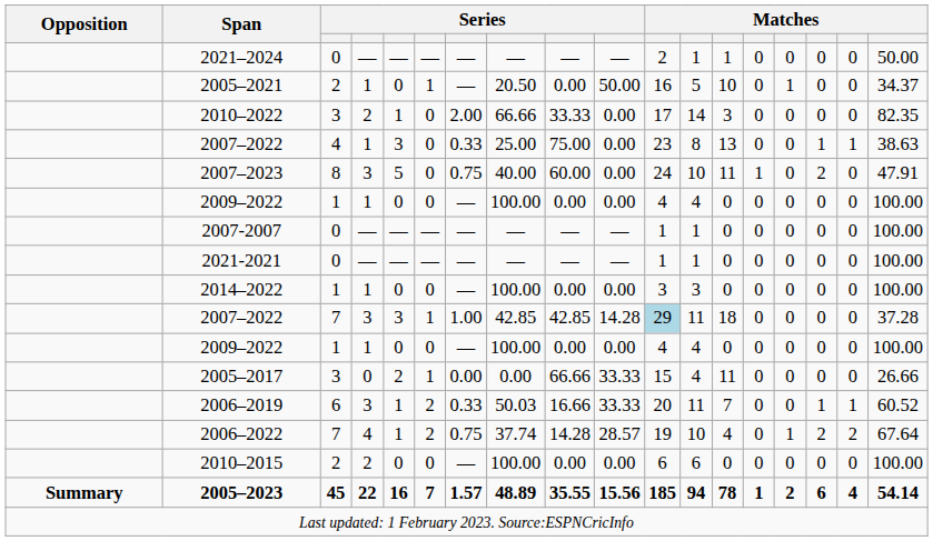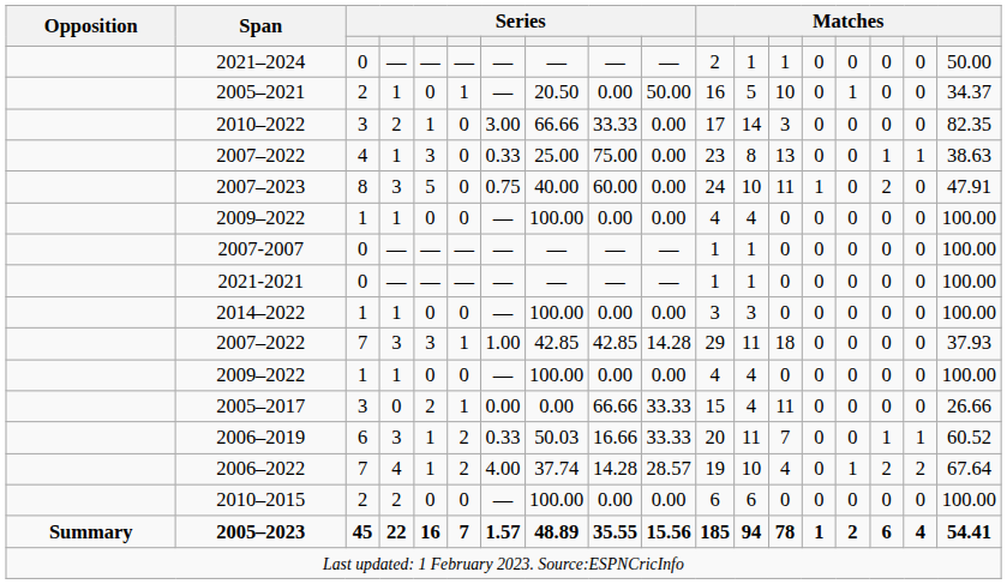 <table class="wikitable" style="margin: 1em 1em 1em 1em; text-align: center">
 <tr>
 <th width="130" rowspan="2">Opposition</th>
 <th width="130" rowspan="2">Span</th>
 <th colspan="8">Series</th>
 <th colspan="8">Matches</th>
 </tr>
 <tr>
 <th width="20"></th>
 <th width="20"></th>
 <th width="20"></th>
 <th width="20"></th>
 <th width="20"></th>
 <th width="20"></th>
 <th width="20"></th>
 <th width="20"></th>
 <th width="20"></th>
 <th width="20"></th>
 <th width="20"></th>
 <th width="20"></th>
 <th width="20"></th>
 <th width="20"></th>
 <th width="20"></th>
 <th width="20"></th>
 </tr>
 <tr>
 <td></td>
 <td>2021–2024</td>
 <td>0</td>
 <td>—</td>
 <td>—</td>
 <td>—</td>
 <td>—</td>
 <td>—</td>
 <td>—</td>
 <td>—</td>
 <td>2</td>
 <td>1</td>
 <td>1</td>
 <td>0</td>
 <td>0</td>
 <td>0</td>
 <td>0</td>
 <td>50.00</td>
 </tr>
 <tr>
 <td></td>
 <td>2005–2021</td>
 <td>2</td>
 <td>1</td>
 <td>0</td>
 <td>1</td>
 <td>—</td>
 <td>20.50</td>
 <td>0.00</td>
 <td>50.00</td>
 <td>16</td>
 <td>5</td>
 <td>10</td>
 <td>0</td>
 <td>1</td>
 <td>0</td>
 <td>0</td>
 <td>34.37</td>
 </tr>
 <tr>
 <td></td>
 <td>2010–2022</td>
 <td>3</td>
 <td>2</td>
 <td>1</td>
 <td>0</td>
-<td>2.00</td>
+<td>3.00</td>
 <td>66.66</td>
 <td>33.33</td>
 <td>0.00</td>
 <td>17</td>
 <td>14</td>
 <td>3</td>
 <td>0</td>
 <td>0</td>
 <td>0</td>
 <td>0</td>
 <td>82.35</td>
 </tr>
 <tr>
 <td></td>
 <td>2007–2022</td>
 <td>4</td>
 <td>1</td>
 <td>3</td>
 <td>0</td>
 <td>0.33</td>
 <td>25.00</td>
 <td>75.00</td>
 <td>0.00</td>
 <td>23</td>
 <td>8</td>
 <td>13</td>
 <td>0</td>
 <td>0</td>
 <td>1</td>
 <td>1</td>
 <td>38.63</td>
 </tr>
 <tr>
 <td></td>
 <td>2007–2023</td>
 <td>8</td>
 <td>3</td>
 <td>5</td>
 <td>0</td>
 <td>0.75</td>
 <td>40.00</td>
 <td>60.00</td>
 <td>0.00</td>
 <td>24</td>
 <td>10</td>
 <td>11</td>
 <td>1</td>
 <td>0</td>
 <td>2</td>
 <td>0</td>
 <td>47.91</td>
 </tr>
 <tr>
 <td></td>
 <td>2009–2022</td>
 <td>1</td>
 <td>1</td>
 <td>0</td>
 <td>0</td>
 <td>—</td>
 <td>100.00</td>
 <td>0.00</td>
 <td>0.00</td>
 <td>4</td>
 <td>4</td>
 <td>0</td>
 <td>0</td>
 <td>0</td>
 <td>0</td>
 <td>0</td>
 <td>100.00</td>
 </tr>
 <tr>
 <td></td>
 <td>2007-2007</td>
 <td>0</td>
 <td>—</td>
 <td>—</td>
 <td>—</td>
 <td>—</td>
 <td>—</td>
 <td>—</td>
 <td>—</td>
 <td>1</td>
 <td>1</td>
 <td>0</td>
 <td>0</td>
 <td>0</td>
 <td>0</td>
 <td>0</td>
 <td>100.00</td>
 </tr>
 <tr>
 <td></td>
 <td>2021-2021</td>
 <td>0</td>
 <td>—</td>
 <td>—</td>
 <td>—</td>
 <td>—</td>
 <td>—</td>
 <td>—</td>
 <td>—</td>
 <td>1</td>
 <td>1</td>
 <td>0</td>
 <td>0</td>
 <td>0</td>
 <td>0</td>
 <td>0</td>
 <td>100.00</td>
 </tr>
 <tr>
 <td></td>
 <td>2014–2022</td>
 <td>1</td>
 <td>1</td>
 <td>0</td>
 <td>0</td>
 <td>—</td>
 <td>100.00</td>
 <td>0.00</td>
 <td>0.00</td>
 <td>3</td>
 <td>3</td>
 <td>0</td>
 <td>0</td>
 <td>0</td>
 <td>0</td>
 <td>0</td>
 <td>100.00</td>
 </tr>
 <tr>
 <td></td>
 <td>2007–2022</td>
 <td>7</td>
 <td>3</td>
 <td>3</td>
 <td>1</td>
 <td>1.00</td>
 <td>42.85</td>
 <td>42.85</td>
 <td>14.28</td>
-<td style="background: lightblue;">29</td>
+<td>29</td>
 <td>11</td>
 <td>18</td>
 <td>0</td>
 <td>0</td>
 <td>0</td>
 <td>0</td>
-<td>37.28</td>
+<td>37.93</td>
 </tr>
 <tr>
 <td></td>
 <td>2009–2022</td>
 <td>1</td>
 <td>1</td>
 <td>0</td>
 <td>0</td>
 <td>—</td>
 <td>100.00</td>
 <td>0.00</td>
 <td>0.00</td>
 <td>4</td>
 <td>4</td>
 <td>0</td>
 <td>0</td>
 <td>0</td>
 <td>0</td>
 <td>0</td>
 <td>100.00</td>
 </tr>
 <tr>
 <td></td>
 <td>2005–2017</td>
 <td>3</td>
 <td>0</td>
 <td>2</td>
 <td>1</td>
 <td>0.00</td>
 <td>0.00</td>
 <td>66.66</td>
 <td>33.33</td>
 <td>15</td>
 <td>4</td>
 <td>11</td>
 <td>0</td>
 <td>0</td>
 <td>0</td>
 <td>0</td>
 <td>26.66</td>
 </tr>
 <tr>
 <td></td>
 <td>2006–2019</td>
 <td>6</td>
 <td>3</td>
 <td>1</td>
 <td>2</td>
 <td>0.33</td>
 <td>50.03</td>
 <td>16.66</td>
 <td>33.33</td>
 <td>20</td>
 <td>11</td>
 <td>7</td>
 <td>0</td>
 <td>0</td>
 <td>1</td>
 <td>1</td>
 <td>60.52</td>
 </tr>
 <tr>
 <td></td>
 <td>2006–2022</td>
 <td>7</td>
 <td>4</td>
 <td>1</td>
 <td>2</td>
-<td>0.75</td>
+<td>4.00</td>
 <td>37.74</td>
 <td>14.28</td>
 <td>28.57</td>
 <td>19</td>
 <td>10</td>
 <td>4</td>
 <td>0</td>
 <td>1</td>
 <td>2</td>
 <td>2</td>
 <td>67.64</td>
 </tr>
 <tr>
 <td></td>
 <td>2010–2015</td>
 <td>2</td>
 <td>2</td>
 <td>0</td>
 <td>0</td>
 <td>—</td>
 <td>100.00</td>
 <td>0.00</td>
 <td>0.00</td>
 <td>6</td>
 <td>6</td>
 <td>0</td>
 <td>0</td>
 <td>0</td>
 <td>0</td>
 <td>0</td>
 <td>100.00</td>
 </tr>
 <tr>
 <td><strong>Summary</strong></td>
 <td><strong>2005–2023</strong></td>
 <td><strong>45</strong></td>
 <td><strong>22</strong></td>
 <td><strong>16</strong></td>
 <td><strong>7</strong></td>
 <td><strong>1.57</strong></td>
 <td><strong>48.89</strong></td>
 <td><strong>35.55</strong></td>
 <td><strong>15.56</strong></td>
 <td><strong>185</strong></td>
 <td><strong>94</strong></td>
 <td><strong>78</strong></td>
 <td><strong>1</strong></td>
 <td><strong>2</strong></td>
 <td><strong>6</strong></td>
 <td><strong>4</strong></td>
-<td><strong>54.14</strong></td>
+<td><strong>54.41</strong></td>
 </tr>
 <tr>
 <td colspan=18><small><em>Last updated: 1 February 2023. Source:ESPNCricInfo</em></small></td>
 </tr>
 </table>
